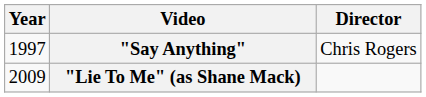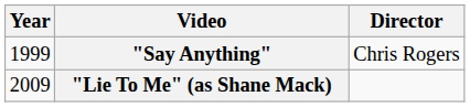 <table class="wikitable plainrowheaders">
 <tr>
 <th>Year</th>
 <th style="width:14em;">Video</th>
 <th>Director</th>
 </tr>
 <tr>
-<td>1997</td>
+<td>1999</td>
 <th scope="row">"Say Anything"</th>
 <td>Chris Rogers</td>
 </tr>
 <tr>
 <td>2009</td>
 <th scope="row">"Lie To Me" (as Shane Mack)</th>
 <td></td>
 </tr>
 </table>
